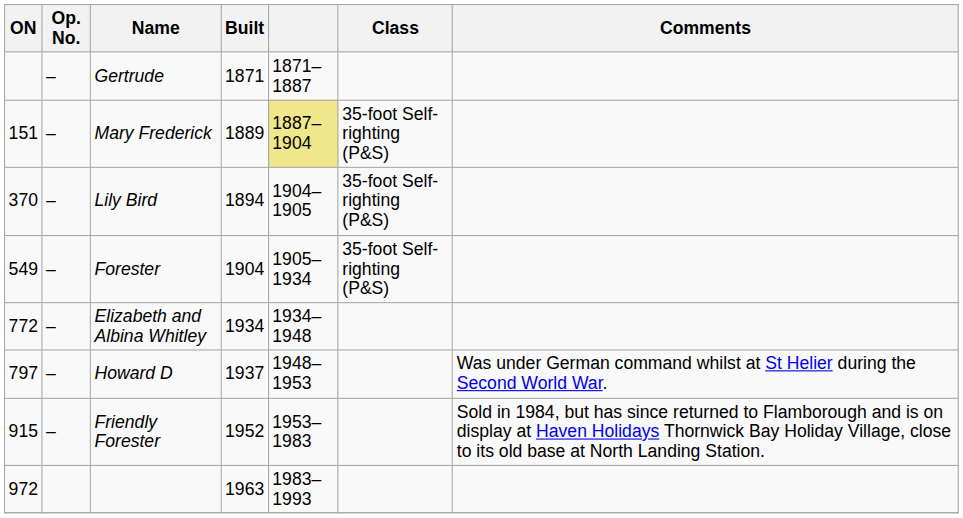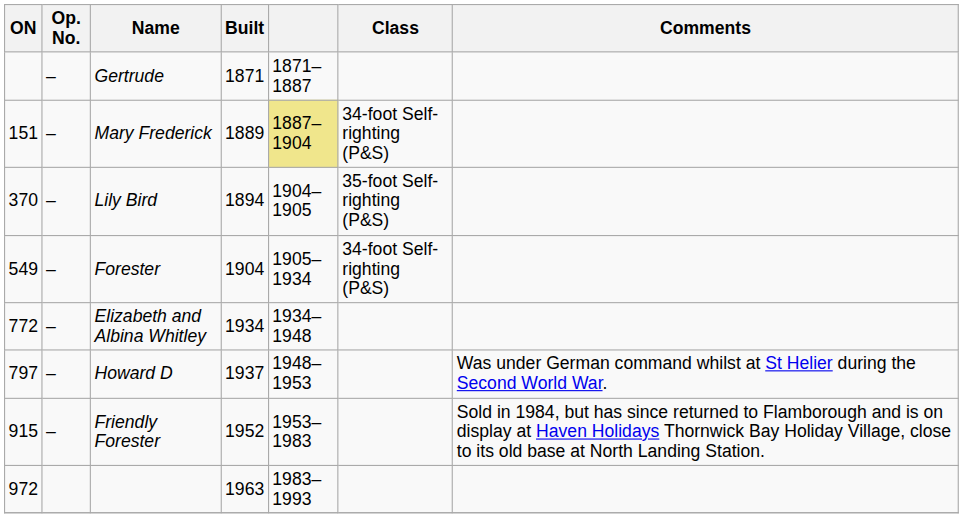 <table class="wikitable">
 <tr>
 <th>ON</th>
 <th>Op. No.</th>
 <th>Name</th>
 <th>Built</th>
 <th></th>
 <th>Class</th>
 <th>Comments</th>
 </tr>
 <tr>
 <td></td>
 <td>–</td>
 <td><em>Gertrude</em></td>
 <td>1871</td>
 <td>1871–1887</td>
 <td></td>
 <td></td>
 </tr>
 <tr>
 <td>151</td>
 <td>–</td>
 <td><em>Mary Frederick</em></td>
 <td>1889</td>
 <td style="background: khaki;">1887–1904</td>
-<td>35-foot Self-righting (P&S)</td>
+<td>34-foot Self-righting (P&S)</td>
 <td></td>
 </tr>
 <tr>
 <td>370</td>
 <td>–</td>
 <td><em>Lily Bird</em></td>
 <td>1894</td>
 <td>1904–1905</td>
 <td>35-foot Self-righting (P&S)</td>
 <td></td>
 </tr>
 <tr>
 <td>549</td>
 <td>–</td>
 <td><em>Forester</em></td>
 <td>1904</td>
 <td>1905–1934</td>
-<td>35-foot Self-righting (P&S)</td>
+<td>34-foot Self-righting (P&S)</td>
 <td></td>
 </tr>
 <tr>
 <td>772</td>
 <td>–</td>
 <td><em>Elizabeth and Albina Whitley</em></td>
 <td>1934</td>
 <td>1934–1948</td>
 <td></td>
 <td></td>
 </tr>
 <tr>
 <td>797</td>
 <td>–</td>
 <td><em>Howard D</em></td>
 <td>1937</td>
 <td>1948–1953</td>
 <td></td>
 <td>Was under German command whilst at <a href='#'>St Helier</a> during the <a href='#'>Second World War</a>.</td>
 </tr>
 <tr>
 <td>915</td>
 <td>–</td>
 <td><em>Friendly Forester</em></td>
 <td>1952</td>
 <td>1953–1983</td>
 <td></td>
 <td>Sold in 1984, but has since returned to Flamborough and is on display at <a href='#'>Haven Holidays</a> Thornwick Bay Holiday Village, close to its old base at North Landing Station.</td>
 </tr>
 <tr>
 <td>972</td>
 <td></td>
 <td></td>
 <td>1963</td>
 <td>1983–1993</td>
 <td></td>
 <td></td>
 </tr>
 <tr>
 </tr>
 </table>
